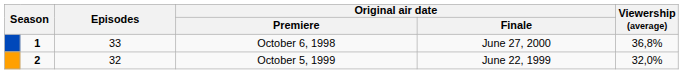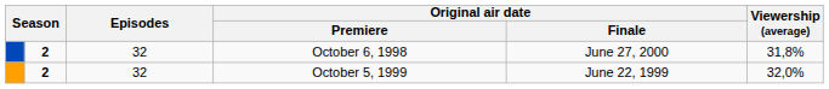 <table class="wikitable" style="text-align: center; width: 50%;">
 <tr>
 <th colspan="2" rowspan="2" style="padding:0 8px; width:5%;">Season</th>
 <th rowspan="2" style="padding:0 8px; width:20%;">Episodes</th>
 <th colspan="2" style="padding:0 80px; width:75%;">Original air date</th>
 <th rowspan="2">Viewership<br><small>(average)</small></th>
 </tr>
 <tr>
 <th>Premiere</th>
 <th>Finale</th>
 </tr>
 <tr>
 <td style="background:#0048BA; color:#100; text-align:center;"></td>
-<td><strong>1</strong></td>
-<td>33</td>
+<td><strong>2</strong></td>
+<td>32</td>
 <td style="padding: 0 8px;">October 6, 1998</td>
 <td>June 27, 2000</td>
-<td>36,8%</td>
+<td>31,8%</td>
 </tr>
 <tr>
 <td style="background:#FFA000; color:#100; text-align:center;"></td>
 <td><strong>2</strong></td>
 <td>32</td>
 <td style="padding: 0 8px;">October 5, 1999</td>
 <td>June 22, 1999</td>
 <td>32,0%</td>
 </tr>
 </table>
